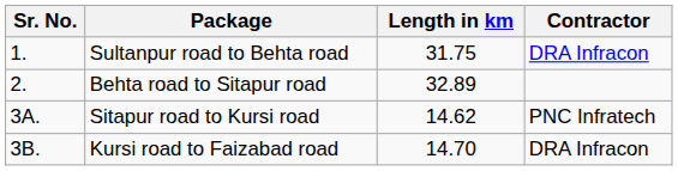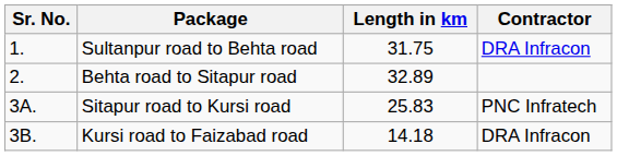 <table class="wikitable sortable" width=60%>
 <tr>
 <th>Sr.  No.</th>
 <th>Package</th>
 <th>Length in <a href='#'>km</a></th>
 <th>Contractor</th>
 </tr>
 <tr>
 <td>1.</td>
 <td>Sultanpur road to Behta road</td>
 <td style="text-align:center;">31.75</td>
 <td><a href='#'>DRA Infracon</a></td>
 </tr>
 <tr>
 <td>2.</td>
 <td>Behta road to Sitapur road</td>
 <td style="text-align:center;">32.89</td>
 <td></td>
 </tr>
 <tr>
 <td>3A.</td>
 <td>Sitapur road to Kursi road</td>
-<td style="text-align:center;">14.62</td>
+<td style="text-align:center;">25.83</td>
 <td>PNC Infratech</td>
 </tr>
 <tr>
 <td>3B.</td>
 <td>Kursi road to Faizabad road</td>
-<td style="text-align:center;">14.70</td>
+<td style="text-align:center;">14.18</td>
 <td>DRA Infracon</td>
 </tr>
 </table>
